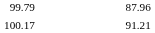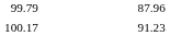 <table style="text-align:center">
 <tr>
 <th width=223></th>
 <th width=100></th>
 <th width=223></th>
 </tr>
 <tr>
 <td align=right><small>99.79</small> </td>
 <td></td>
 <td align=left>  <small>87.96</small></td>
 </tr>
 <tr>
 <td align=right><small>100.17</small> </td>
 <td></td>
-<td align=left> <small>91.21</small></td>
+<td align=left> <small>91.23</small></td>
 </tr>
 </table>
